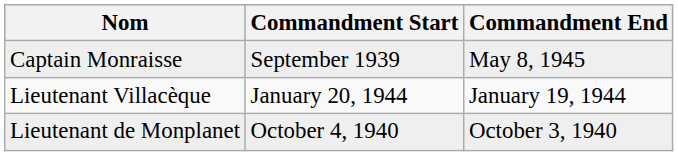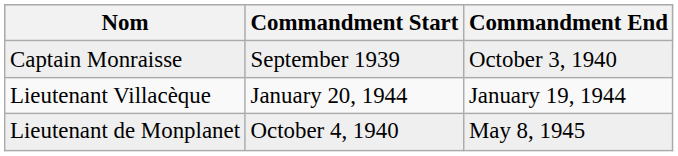 <table class="wikitable">
 <tr bgcolor="#CCCCCC">
 <th>Nom</th>
 <th>Commandment Start</th>
 <th>Commandment End</th>
 </tr>
 <tr bgcolor="#EFEFEF">
 <td>Captain Monraisse</td>
 <td>September 1939</td>
-<td>May 8, 1945</td>
+<td>October 3, 1940</td>
 </tr>
 <tr -------->
 <td>Lieutenant Villacèque</td>
 <td>January 20, 1944</td>
 <td>January 19, 1944</td>
 </tr>
 <tr bgcolor="#EFEFEF">
 <td>Lieutenant de Monplanet</td>
 <td>October 4, 1940</td>
-<td>October 3, 1940</td>
+<td>May 8, 1945</td>
 </tr>
 </table>
